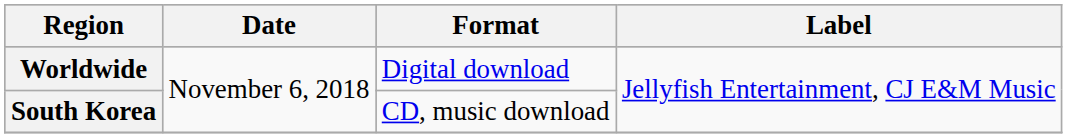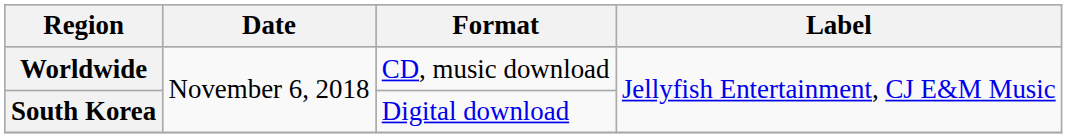 <table class="wikitable plainrowheaders">
 <tr>
 <th scope="col">Region</th>
 <th>Date</th>
 <th>Format</th>
 <th>Label</th>
 </tr>
 <tr>
 <th scope="row">Worldwide</th>
 <td rowspan="2">November 6, 2018</td>
-<td><a href='#'>Digital download</a></td>
+<td><a href='#'>CD</a>, music download</td>
 <td rowspan="2"><a href='#'>Jellyfish Entertainment</a>, <a href='#'>CJ E&M Music</a></td>
 </tr>
 <tr>
 <th scope="row">South Korea</th>
-<td><a href='#'>CD</a>, music download</td>
+<td><a href='#'>Digital download</a></td>
 </tr>
 <tr>
 </tr>
 </table>
